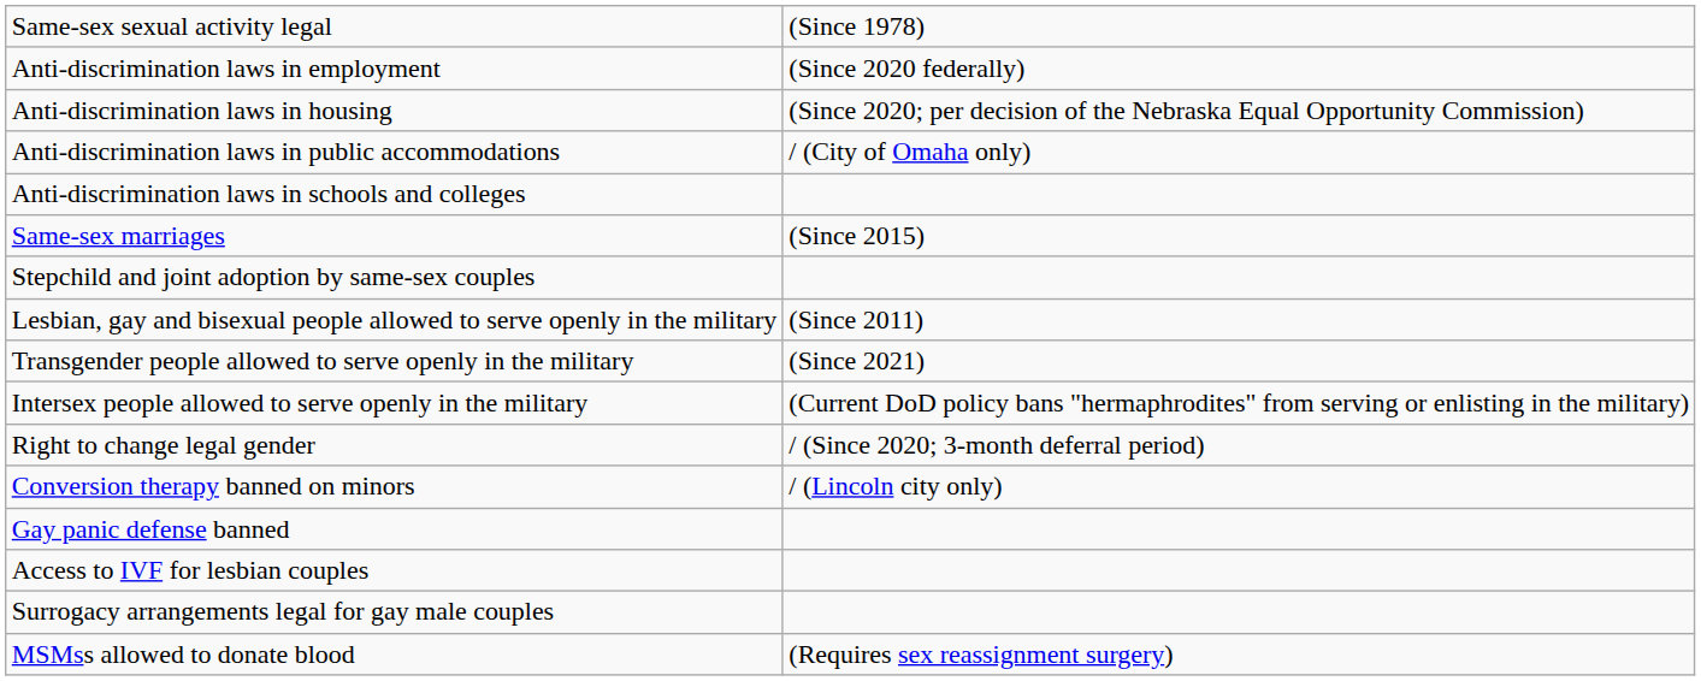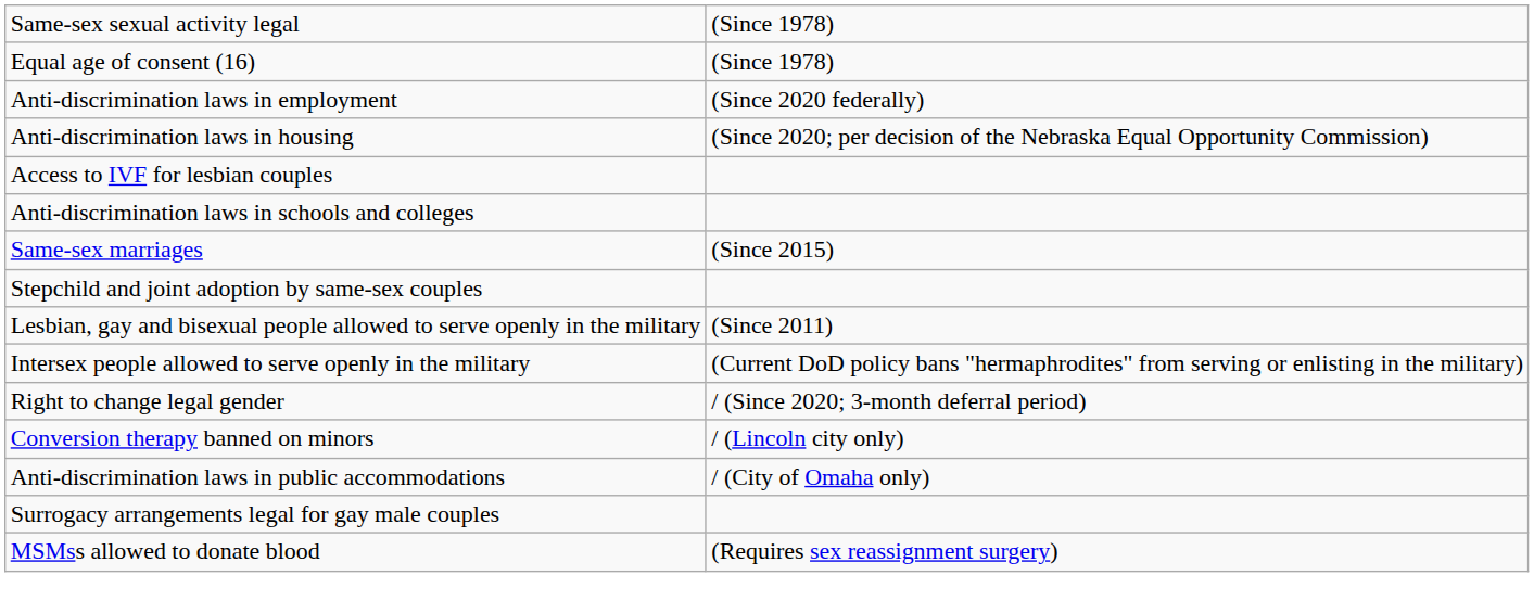 <table class="wikitable">
 <tr>
 <td>Same-sex sexual activity legal</td>
+<td> (Since 1978)</td>
+</tr>
+<tr>
+<td>Equal age of consent (16)</td>
 <td> (Since 1978)</td>
 </tr>
 <tr>
 <td>Anti-discrimination laws in employment</td>
 <td> (Since 2020 federally)</td>
 </tr>
 <tr>
 <td>Anti-discrimination laws in housing</td>
 <td> (Since 2020; per decision of the Nebraska Equal Opportunity Commission)</td>
 </tr>
 <tr>
-<td>Anti-discrimination laws in public accommodations</td>
-<td>/ (City of <a href='#'>Omaha</a> only)</td>
+<td>Access to <a href='#'>IVF</a> for lesbian couples</td>
+<td></td>
 </tr>
 <tr>
 <td>Anti-discrimination laws in schools and colleges</td>
 <td></td>
 </tr>
 <tr>
 <td><a href='#'>Same-sex marriages</a></td>
 <td> (Since 2015)</td>
 </tr>
 <tr>
 <td>Stepchild and joint adoption by same-sex couples</td>
 <td></td>
 </tr>
 <tr>
 <td>Lesbian, gay and bisexual people allowed to serve openly in the military</td>
 <td> (Since 2011)</td>
 </tr>
 <tr>
-<td>Transgender people allowed to serve openly in the military</td>
-<td> (Since 2021)</td>
-</tr>
-<tr>
 <td>Intersex people allowed to serve openly in the military</td>
 <td> (Current DoD policy bans "hermaphrodites" from serving or enlisting in the military)</td>
 </tr>
 <tr>
 <td>Right to change legal gender</td>
 <td>/ (Since 2020; 3-month deferral period)</td>
 </tr>
 <tr>
 <td><a href='#'>Conversion therapy</a> banned on minors</td>
 <td>/ (<a href='#'>Lincoln</a> city only)</td>
 </tr>
 <tr>
-<td><a href='#'>Gay panic defense</a> banned</td>
-<td></td>
-</tr>
-<tr>
-<td>Access to <a href='#'>IVF</a> for lesbian couples</td>
-<td></td>
+<td>Anti-discrimination laws in public accommodations</td>
+<td>/ (City of <a href='#'>Omaha</a> only)</td>
 </tr>
 <tr>
 <td>Surrogacy arrangements legal for gay male couples</td>
 <td></td>
 </tr>
 <tr>
 <td><a href='#'>MSMs</a>s allowed to donate blood</td>
 <td> (Requires <a href='#'>sex reassignment surgery</a>)</td>
 </tr>
 </table>
